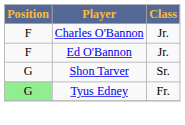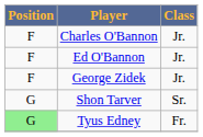 <table class="wikitable sortable sortable">
 <tr>
 <th style="background:#536895; color:#FEBB36">Position</th>
 <th style="background:#536895; color:#FEBB36">Player</th>
 <th style="background:#536895; color:#FEBB36">Class</th>
 </tr>
 <tr style="text-align: center">
 <td>F</td>
 <td><a href='#'>Charles O'Bannon</a></td>
 <td>Jr.</td>
 </tr>
 <tr style="text-align: center">
 <td>F</td>
 <td><a href='#'>Ed O'Bannon</a></td>
 <td>Jr.</td>
 </tr>
 <tr style="text-align: center">
+<td>F</td>
+<td><a href='#'>George Zidek</a></td>
+<td>Jr.</td>
+</tr>
+<tr style="text-align: center">
 <td>G</td>
 <td><a href='#'>Shon Tarver</a></td>
 <td>Sr.</td>
 </tr>
 <tr style="text-align: center">
 <td style="background: lightgreen;">G</td>
 <td><a href='#'>Tyus Edney</a></td>
 <td>Fr.</td>
 </tr>
 <tr style="text-align: center">
 </tr>
 </table>
